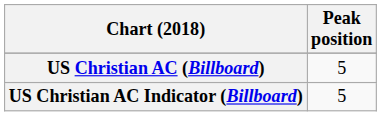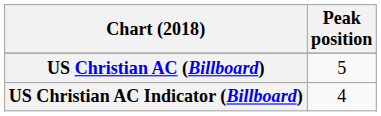 <table class="wikitable sortable plainrowheaders" style="text-align:center">
 <tr>
 <th scope="col">Chart (2018)</th>
 <th scope="col">Peak<br> position</th>
 </tr>
 <tr>
 </tr>
 <tr>
 </tr>
 <tr>
 <th scope="row">US <a href='#'>Christian AC</a> (<em><a href='#'>Billboard</a></em>)</th>
 <td>5</td>
 </tr>
 <tr>
 <th scope="row">US Christian AC Indicator (<em><a href='#'>Billboard</a></em>)</th>
-<td>5</td>
+<td>4</td>
 </tr>
 </table>
